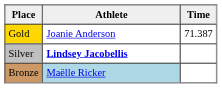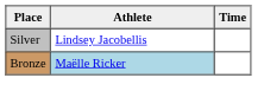 <table border=1 cellpadding=5 cellspacing=0>
 <tr>
 <th style="background:#efefef;" width="20">Place</th>
 <th style="background:#efefef;" width="200">Athlete</th>
 <th style="background:#efefef;" width="20">Time</th>
 </tr>
 <tr align=left>
-<td style="background:gold;">Gold</td>
-<td><a href='#'>Joanie Anderson</a></td>
-<td>71.387</td>
-</tr>
-<tr align=left>
 <td style="background:silver;">Silver</td>
-<td><strong><a href='#'>Lindsey Jacobellis</a></strong></td>
+<td><a href='#'>Lindsey Jacobellis</a></td>
 <td></td>
 </tr>
 <tr align=left>
 <td style="background:#CC9966;">Bronze</td>
 <td style="background: lightblue;"><a href='#'>Maëlle Ricker</a></td>
 <td></td>
 </tr>
 </table>
